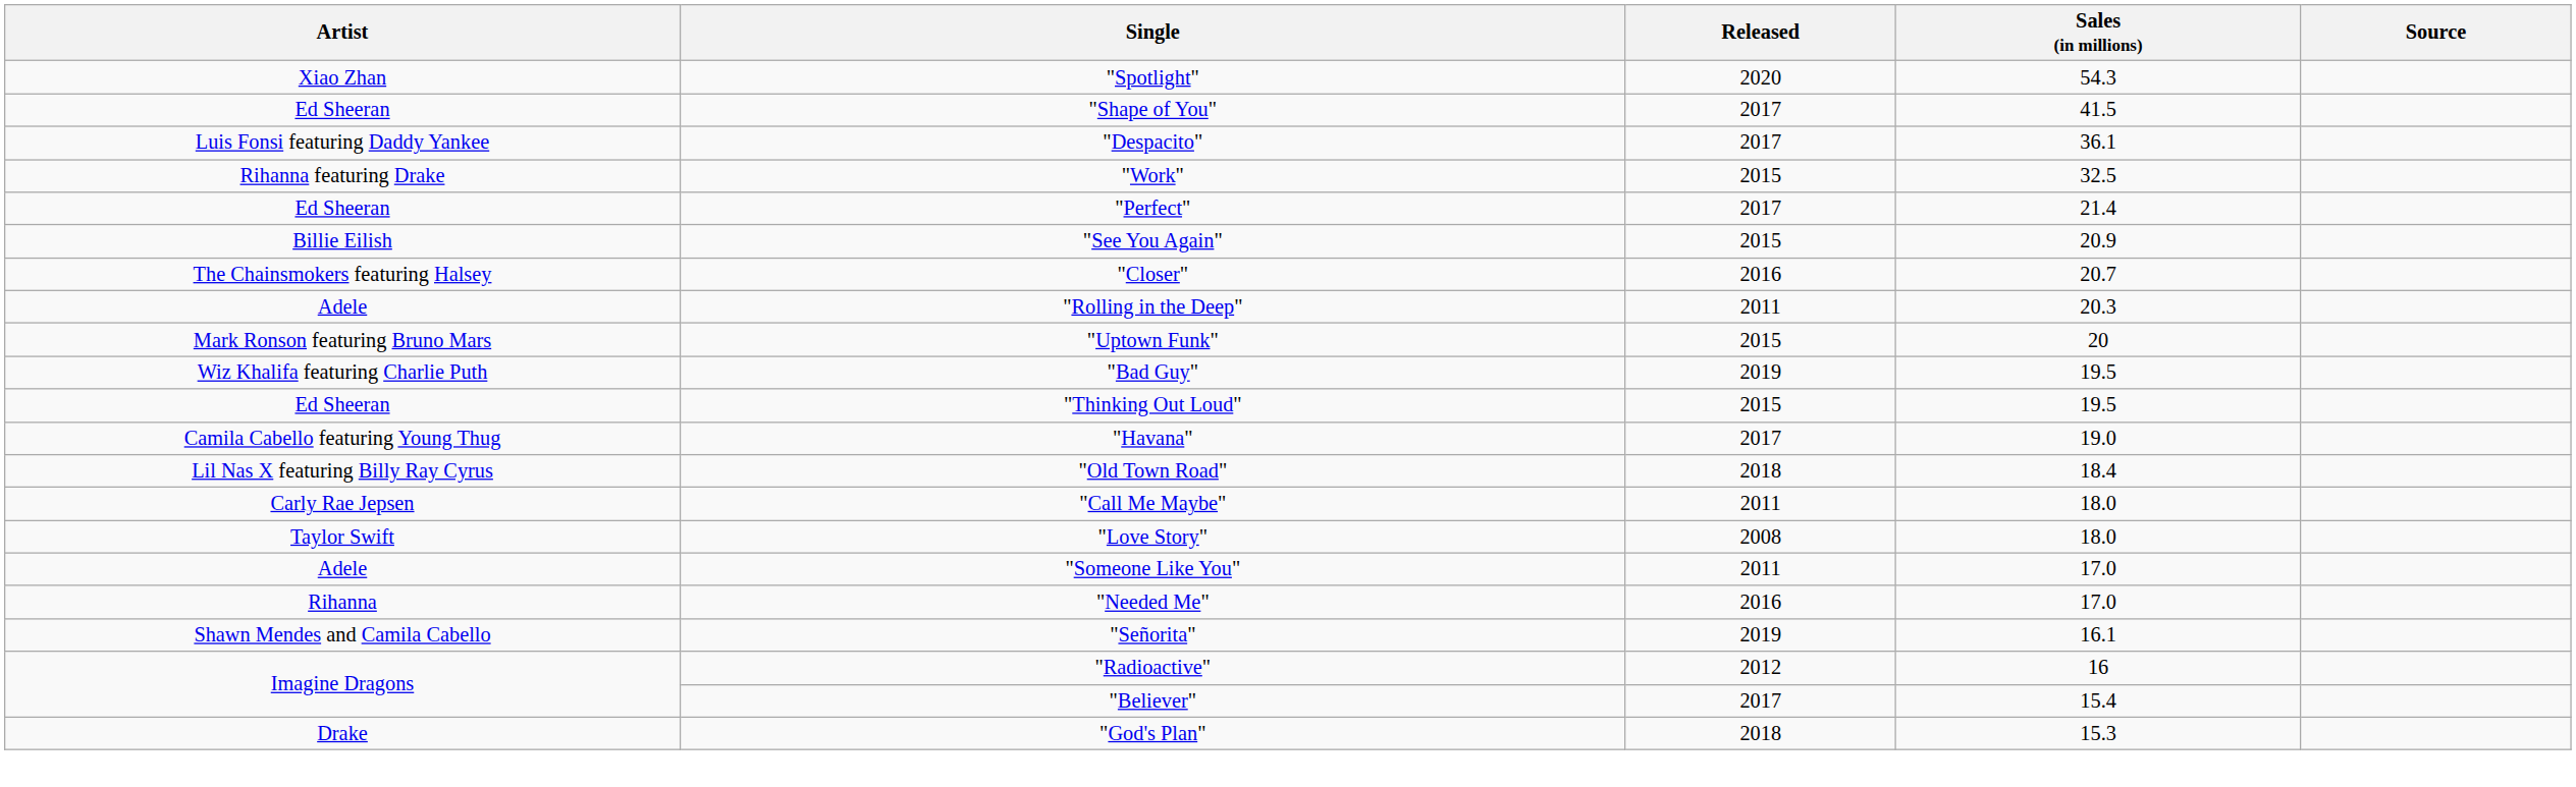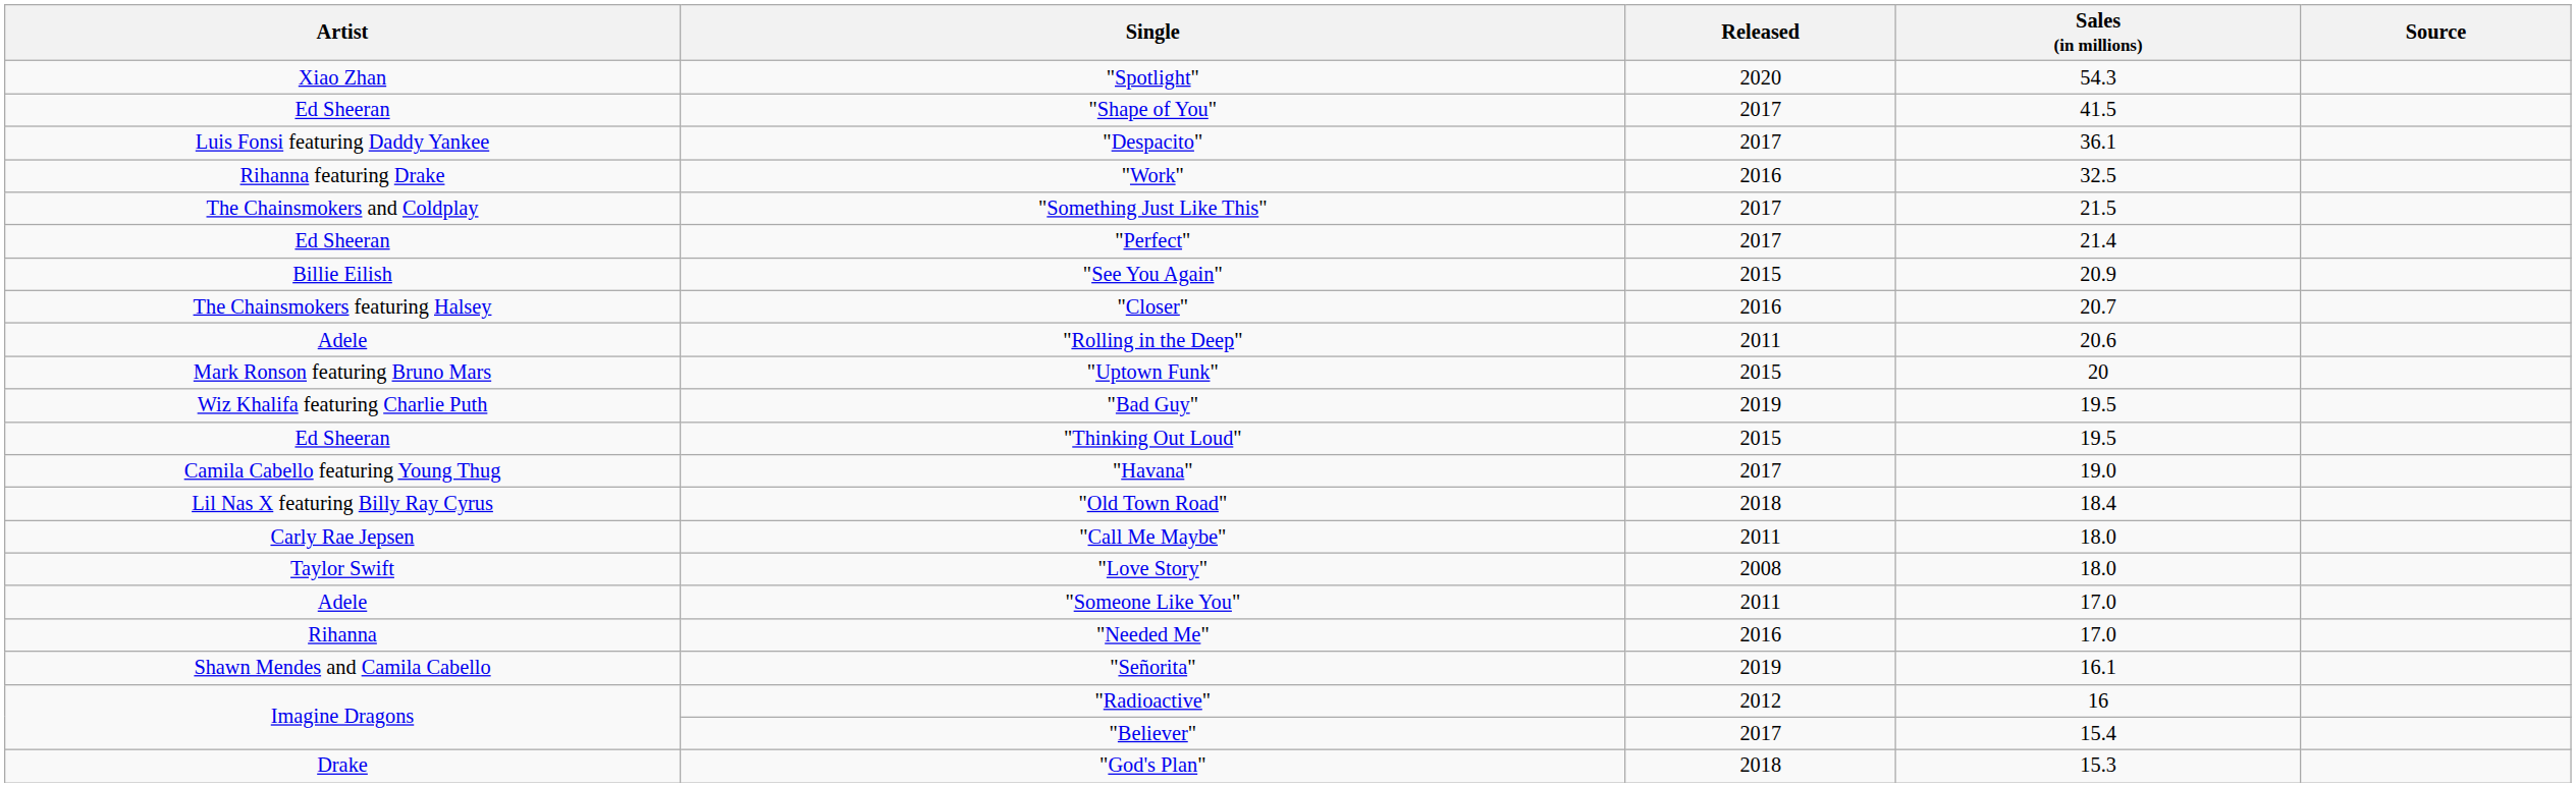 <table class="wikitable sortable" style="width:100%; text-align:center;">
 <tr>
 <th style="width:25%;">Artist</th>
 <th style="width:35%;">Single</th>
 <th style="width:10%;">Released</th>
 <th style="width:15%;">Sales<br><small>(in millions)</small></th>
 <th style="width:10%;">Source</th>
 </tr>
 <tr>
 <td><a href='#'>Xiao Zhan</a></td>
 <td>"<a href='#'>Spotlight</a>"</td>
 <td>2020</td>
 <td>54.3</td>
 <td></td>
 </tr>
 <tr>
 <td><a href='#'>Ed Sheeran</a></td>
 <td>"<a href='#'>Shape of You</a>"</td>
 <td>2017</td>
 <td>41.5</td>
 <td></td>
 </tr>
 <tr>
 <td><a href='#'>Luis Fonsi</a> featuring <a href='#'>Daddy Yankee</a></td>
 <td>"<a href='#'>Despacito</a>"</td>
 <td>2017</td>
 <td>36.1</td>
 <td></td>
 </tr>
 <tr>
 <td><a href='#'>Rihanna</a> featuring <a href='#'>Drake</a></td>
 <td>"<a href='#'>Work</a>"</td>
-<td>2015</td>
+<td>2016</td>
 <td>32.5</td>
+<td></td>
+</tr>
+<tr>
+<td><a href='#'>The Chainsmokers</a> and <a href='#'>Coldplay</a></td>
+<td>"<a href='#'>Something Just Like This</a>"</td>
+<td>2017</td>
+<td>21.5</td>
 <td></td>
 </tr>
 <tr>
 <td><a href='#'>Ed Sheeran</a></td>
 <td>"<a href='#'>Perfect</a>"</td>
 <td>2017</td>
 <td>21.4</td>
 <td></td>
 </tr>
 <tr>
 <td><a href='#'>Billie Eilish</a></td>
 <td>"<a href='#'>See You Again</a>"</td>
 <td>2015</td>
 <td>20.9</td>
 <td></td>
 </tr>
 <tr>
 <td><a href='#'>The Chainsmokers</a> featuring <a href='#'>Halsey</a></td>
 <td>"<a href='#'>Closer</a>"</td>
 <td>2016</td>
 <td>20.7</td>
 <td></td>
 </tr>
 <tr>
 <td><a href='#'>Adele</a></td>
 <td>"<a href='#'>Rolling in the Deep</a>"</td>
 <td>2011</td>
-<td>20.3</td>
+<td>20.6</td>
 <td></td>
 </tr>
 <tr>
 <td><a href='#'>Mark Ronson</a> featuring <a href='#'>Bruno Mars</a></td>
 <td>"<a href='#'>Uptown Funk</a>"</td>
 <td>2015</td>
 <td>20</td>
 <td></td>
 </tr>
 <tr>
 <td><a href='#'>Wiz Khalifa</a> featuring <a href='#'>Charlie Puth</a></td>
 <td>"<a href='#'>Bad Guy</a>"</td>
 <td>2019</td>
 <td>19.5</td>
 <td></td>
 </tr>
 <tr>
 <td><a href='#'>Ed Sheeran</a></td>
 <td>"<a href='#'>Thinking Out Loud</a>"</td>
 <td>2015</td>
 <td>19.5</td>
 <td></td>
 </tr>
 <tr>
 <td><a href='#'>Camila Cabello</a> featuring <a href='#'>Young Thug</a></td>
 <td>"<a href='#'>Havana</a>"</td>
 <td>2017</td>
 <td>19.0</td>
 <td></td>
 </tr>
 <tr>
 <td><a href='#'>Lil Nas X</a> featuring <a href='#'>Billy Ray Cyrus</a></td>
 <td>"<a href='#'>Old Town Road</a>"</td>
 <td>2018</td>
 <td>18.4</td>
 <td></td>
 </tr>
 <tr>
 <td><a href='#'>Carly Rae Jepsen</a></td>
 <td>"<a href='#'>Call Me Maybe</a>"</td>
 <td>2011</td>
 <td>18.0</td>
 <td></td>
 </tr>
 <tr>
 <td><a href='#'>Taylor Swift</a></td>
 <td>"<a href='#'>Love Story</a>"</td>
 <td>2008</td>
 <td>18.0</td>
 <td></td>
 </tr>
 <tr>
 <td><a href='#'>Adele</a></td>
 <td>"<a href='#'>Someone Like You</a>"</td>
 <td>2011</td>
 <td>17.0</td>
 <td></td>
 </tr>
 <tr>
 <td><a href='#'>Rihanna</a></td>
 <td>"<a href='#'>Needed Me</a>"</td>
 <td>2016</td>
 <td>17.0</td>
 <td></td>
 </tr>
 <tr>
 <td><a href='#'>Shawn Mendes</a> and <a href='#'>Camila Cabello</a></td>
 <td>"<a href='#'>Señorita</a>"</td>
 <td>2019</td>
 <td>16.1</td>
 <td></td>
 </tr>
 <tr>
 <td rowspan = 2><a href='#'>Imagine Dragons</a></td>
 <td>"<a href='#'>Radioactive</a>"</td>
 <td>2012</td>
 <td>16</td>
 <td></td>
 </tr>
 <tr>
 <td>"<a href='#'>Believer</a>"</td>
 <td>2017</td>
 <td>15.4</td>
 <td></td>
 </tr>
 <tr>
 <td><a href='#'>Drake</a></td>
 <td>"<a href='#'>God's Plan</a>"</td>
 <td>2018</td>
 <td>15.3</td>
 <td></td>
 </tr>
 </table>
